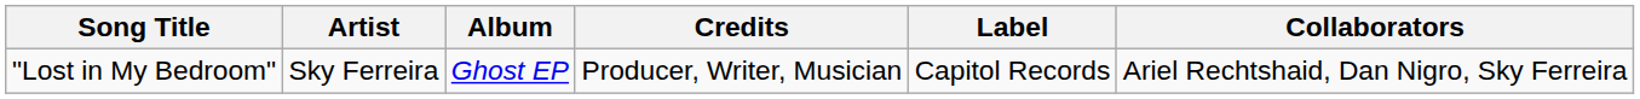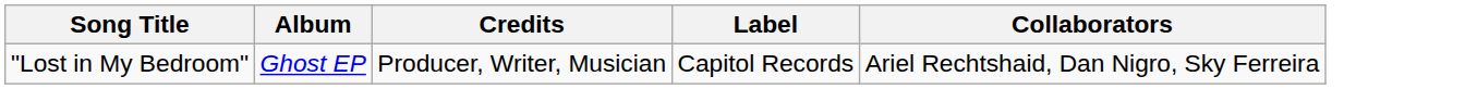 <table class="wikitable">
 <tr>
 <th>Song Title</th>
-<th>Artist</th>
 <th>Album</th>
 <th>Credits</th>
 <th>Label</th>
 <th>Collaborators</th>
 </tr>
 <tr>
 <td>"Lost in My Bedroom"</td>
-<td>Sky Ferreira</td>
 <td><em><a href='#'>Ghost EP</a></em></td>
 <td>Producer, Writer, Musician</td>
 <td>Capitol Records</td>
 <td>Ariel Rechtshaid, Dan Nigro, Sky Ferreira</td>
 </tr>
 </table>
